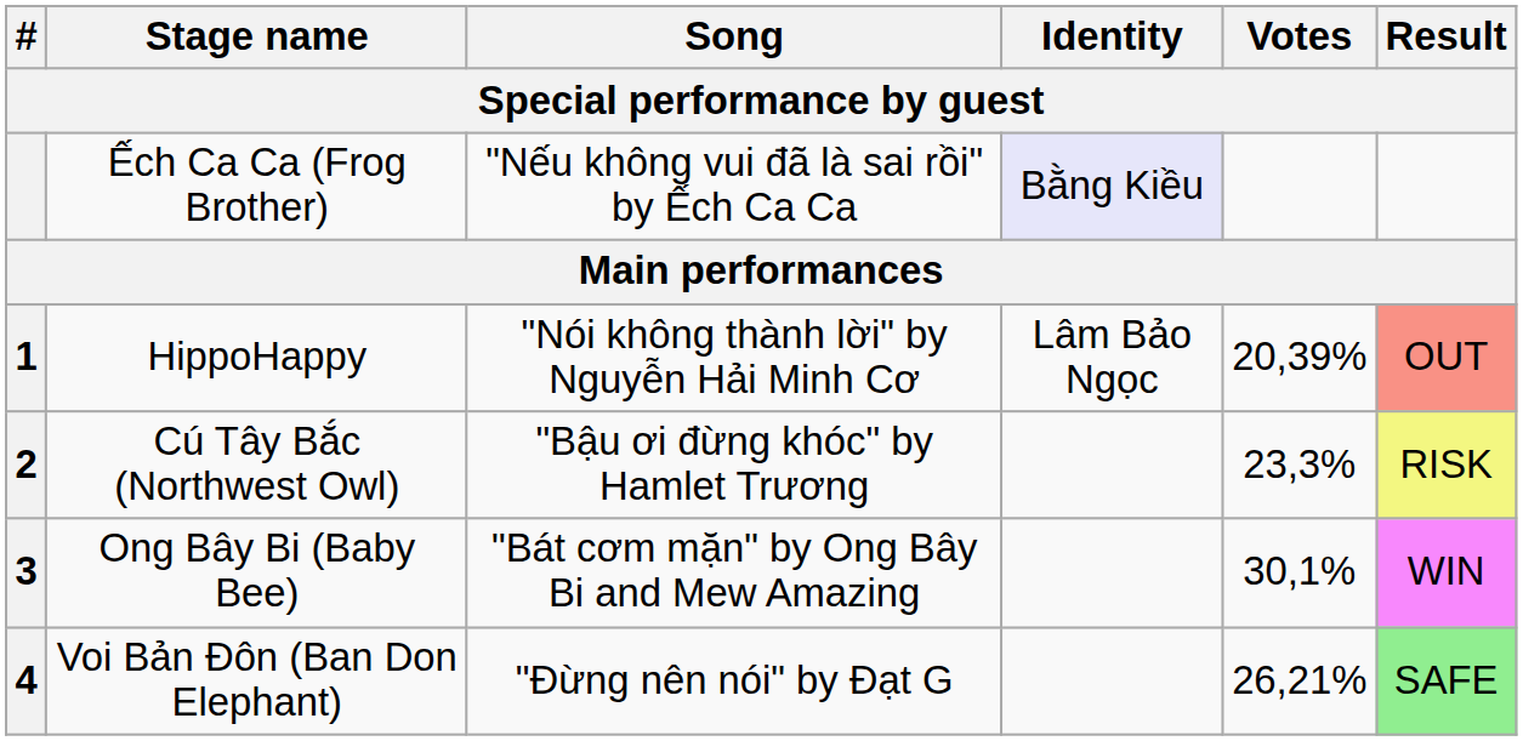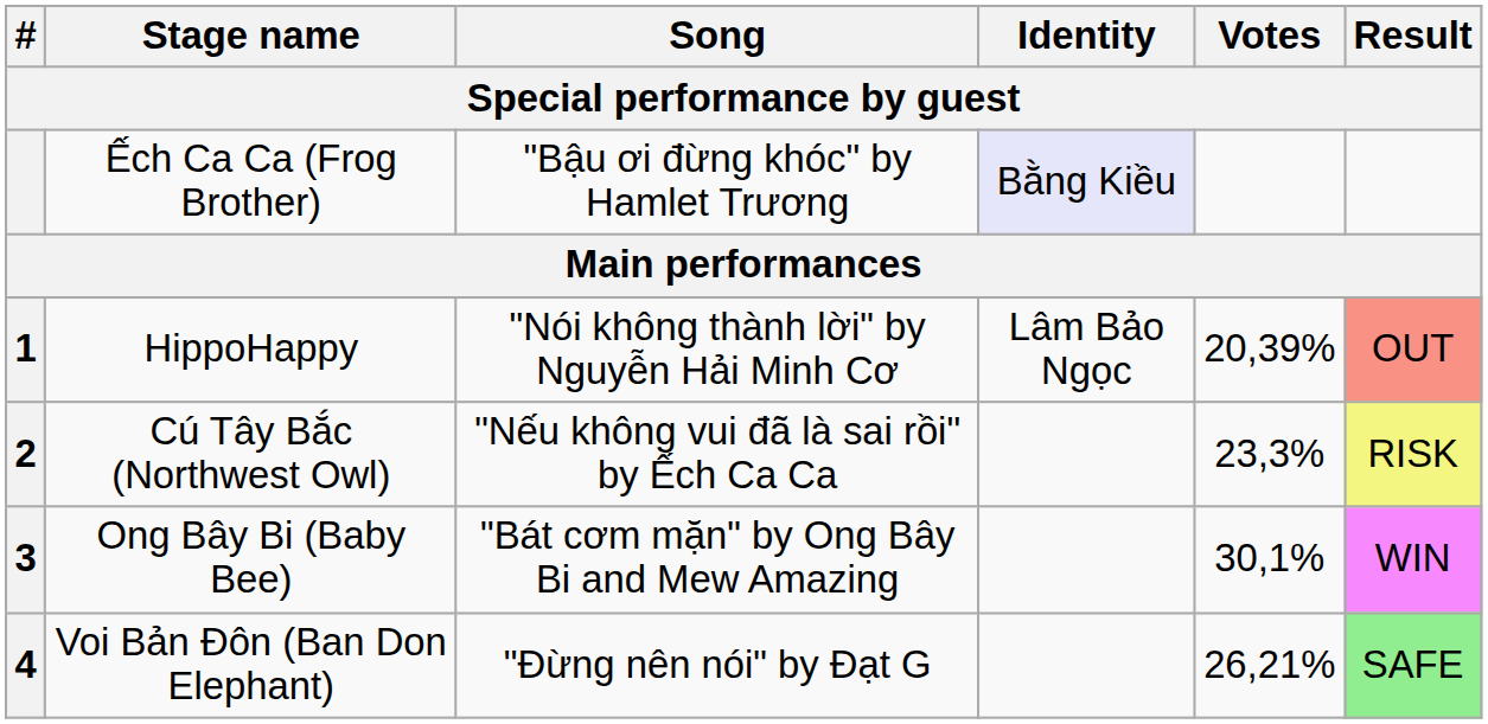 <table class="wikitable plainrowheaders" style="text-align: center;">
 <tr>
 <th>#</th>
 <th>Stage name</th>
 <th>Song</th>
 <th>Identity</th>
 <th>Votes</th>
 <th>Result</th>
 </tr>
 <tr>
 <th colspan="6">Special performance by guest</th>
 </tr>
 <tr>
 <th></th>
 <td>Ếch Ca Ca (Frog Brother)</td>
-<td>"Nếu không vui đã là sai rồi" by Ếch Ca Ca</td>
+<td>"Bậu ơi đừng khóc" by Hamlet Trương</td>
 <td style="background: lavender;">Bằng Kiều</td>
 <td></td>
 <td></td>
 </tr>
 <tr>
 <th colspan="6">Main performances</th>
 </tr>
 <tr>
 <th>1</th>
 <td>HippoHappy</td>
 <td>"Nói không thành lời" by Nguyễn Hải Minh Cơ</td>
 <td>Lâm Bảo Ngọc</td>
 <td>20,39%</td>
 <td bgcolor="#F99185">OUT</td>
 </tr>
 <tr>
 <th>2</th>
 <td>Cú Tây Bắc (Northwest Owl)</td>
-<td>"Bậu ơi đừng khóc" by Hamlet Trương</td>
+<td>"Nếu không vui đã là sai rồi" by Ếch Ca Ca</td>
 <td></td>
 <td>23,3%</td>
 <td bgcolor=#F3F781>RISK</td>
 </tr>
 <tr>
 <th>3</th>
 <td>Ong Bây Bi (Baby Bee)</td>
 <td>"Bát cơm mặn" by Ong Bây Bi and Mew Amazing</td>
 <td></td>
 <td>30,1%</td>
 <td bgcolor=#F888FD>WIN</td>
 </tr>
 <tr>
 <th>4</th>
 <td>Voi Bản Đôn (Ban Don Elephant)</td>
 <td>"Đừng nên nói" by Đạt G</td>
 <td></td>
 <td>26,21%</td>
 <td bgcolor=lightgreen>SAFE</td>
 </tr>
 </table>
